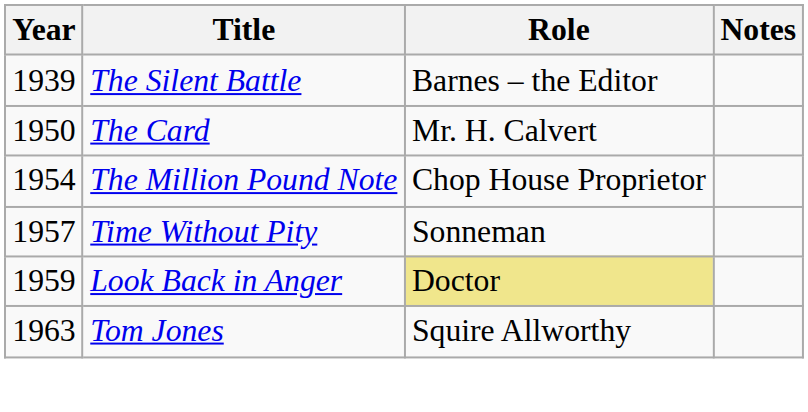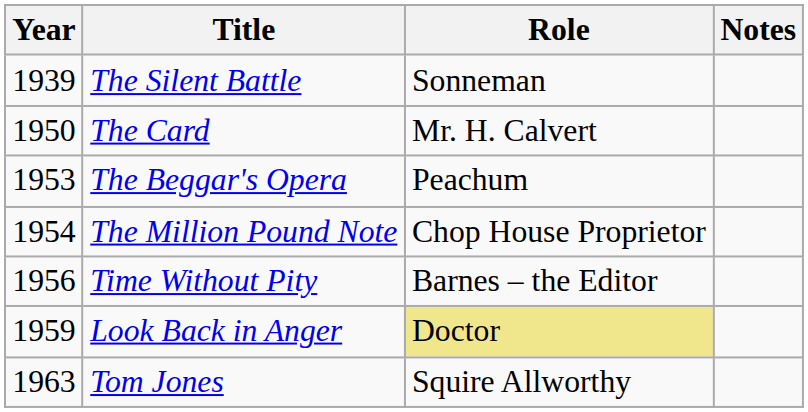 <table class="wikitable">
 <tr>
 <th>Year</th>
 <th>Title</th>
 <th>Role</th>
 <th>Notes</th>
 </tr>
 <tr>
 <td>1939</td>
 <td><em><a href='#'>The Silent Battle</a></em></td>
-<td>Barnes – the Editor</td>
+<td>Sonneman</td>
 <td></td>
 </tr>
 <tr>
 <td>1950</td>
 <td><em><a href='#'>The Card</a></em></td>
 <td>Mr. H. Calvert</td>
 <td></td>
 </tr>
 <tr>
+<td>1953</td>
+<td><em><a href='#'>The Beggar's Opera</a></em></td>
+<td>Peachum</td>
+<td></td>
+</tr>
+<tr>
 <td>1954</td>
 <td><em><a href='#'>The Million Pound Note</a></em></td>
 <td>Chop House Proprietor</td>
 <td></td>
 </tr>
 <tr>
-<td>1957</td>
+<td>1956</td>
 <td><em><a href='#'>Time Without Pity</a></em></td>
-<td>Sonneman</td>
+<td>Barnes – the Editor</td>
 <td></td>
 </tr>
 <tr>
 <td>1959</td>
 <td><em><a href='#'>Look Back in Anger</a></em></td>
 <td style="background: khaki;">Doctor</td>
 <td></td>
 </tr>
 <tr>
 <td>1963</td>
 <td><em><a href='#'>Tom Jones</a></em></td>
 <td>Squire Allworthy</td>
 <td></td>
 </tr>
 </table>
